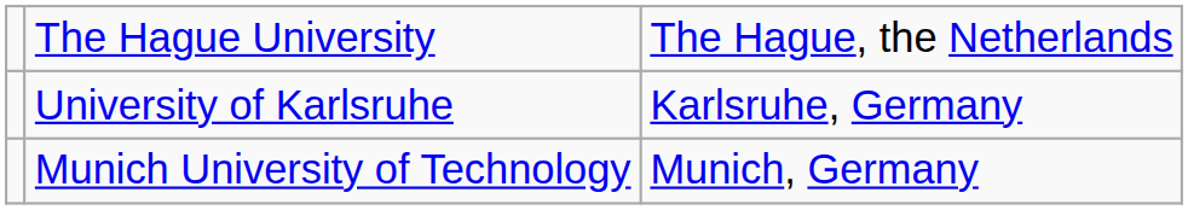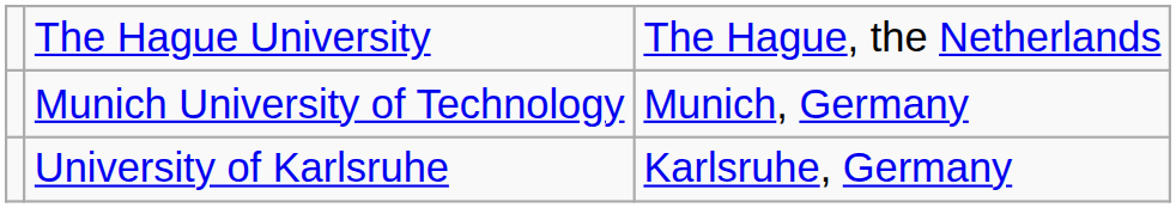 <table class="wikitable">
 <tr>
 <td></td>
 <td> <a href='#'>The Hague University</a></td>
 <td><a href='#'>The Hague</a>, the <a href='#'>Netherlands</a></td>
 </tr>
 <tr>
 <td></td>
+<td> <a href='#'>Munich University of Technology</a></td>
+<td><a href='#'>Munich</a>, <a href='#'>Germany</a></td>
+</tr>
+<tr>
+<td></td>
 <td> <a href='#'>University of Karlsruhe</a></td>
 <td><a href='#'>Karlsruhe</a>, <a href='#'>Germany</a></td>
 </tr>
-<tr>
-<td></td>
-<td> <a href='#'>Munich University of Technology</a></td>
-<td><a href='#'>Munich</a>, <a href='#'>Germany</a></td>
-</tr>
 </table>
